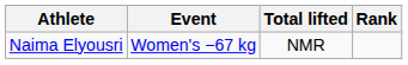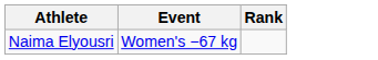 <table class="wikitable" style="font-size:90%">
 <tr>
 <th>Athlete</th>
 <th>Event</th>
-<th>Total lifted</th>
 <th>Rank</th>
 </tr>
 <tr align=center>
 <td align=left><a href='#'>Naima Elyousri</a></td>
 <td align=left><a href='#'>Women's −67 kg</a></td>
-<td>NMR</td>
 <td></td>
 </tr>
 </table>
